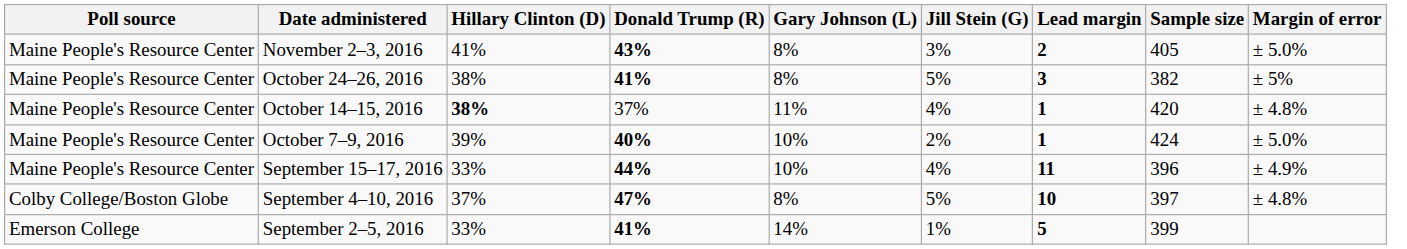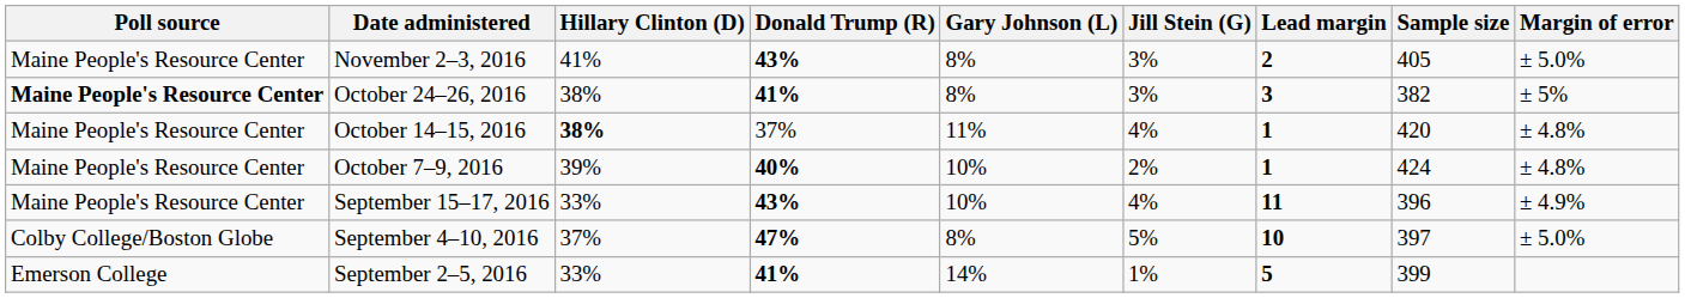 <table class="wikitable">
 <tr valign=bottom>
 <th>Poll source</th>
 <th>Date administered</th>
 <th>Hillary Clinton (D)</th>
 <th>Donald Trump (R)</th>
 <th>Gary Johnson (L)</th>
 <th>Jill Stein (G)</th>
 <th>Lead margin</th>
 <th>Sample size</th>
 <th>Margin of error</th>
 </tr>
 <tr>
 <td>Maine People's Resource Center</td>
 <td>November 2–3, 2016</td>
 <td>41%</td>
 <td><strong>43%</strong></td>
 <td>8%</td>
 <td>3%</td>
 <td><strong>2</strong></td>
 <td>405</td>
 <td>± 5.0%</td>
 </tr>
 <tr>
-<td>Maine People's Resource Center</td>
+<td><strong>Maine People's Resource Center</strong></td>
 <td>October 24–26, 2016</td>
 <td>38%</td>
 <td><strong>41%</strong></td>
 <td>8%</td>
-<td>5%</td>
+<td>3%</td>
 <td><strong>3</strong></td>
 <td>382</td>
 <td>± 5%</td>
 </tr>
 <tr>
 <td>Maine People's Resource Center</td>
 <td>October 14–15, 2016</td>
 <td><strong>38%</strong></td>
 <td>37%</td>
 <td>11%</td>
 <td>4%</td>
 <td><strong>1</strong></td>
 <td>420</td>
 <td>± 4.8%</td>
 </tr>
 <tr>
 <td>Maine People's Resource Center</td>
 <td>October 7–9, 2016</td>
 <td>39%</td>
 <td><strong>40%</strong></td>
 <td>10%</td>
 <td>2%</td>
 <td><strong>1</strong></td>
 <td>424</td>
-<td>± 5.0%</td>
+<td>± 4.8%</td>
 </tr>
 <tr>
 <td>Maine People's Resource Center</td>
 <td>September 15–17, 2016</td>
 <td>33%</td>
-<td><strong>44%</strong></td>
+<td><strong>43%</strong></td>
 <td>10%</td>
 <td>4%</td>
 <td><strong>11</strong></td>
 <td>396</td>
 <td>± 4.9%</td>
 </tr>
 <tr>
 <td>Colby College/Boston Globe</td>
 <td>September 4–10, 2016</td>
 <td>37%</td>
 <td><strong>47%</strong></td>
 <td>8%</td>
 <td>5%</td>
 <td><strong>10</strong></td>
 <td>397</td>
-<td>± 4.8%</td>
+<td>± 5.0%</td>
 </tr>
 <tr>
 <td>Emerson College</td>
 <td>September 2–5, 2016</td>
 <td>33%</td>
 <td><strong>41%</strong></td>
 <td>14%</td>
 <td>1%</td>
 <td><strong>5</strong></td>
 <td>399</td>
 <td></td>
 </tr>
 </table>
